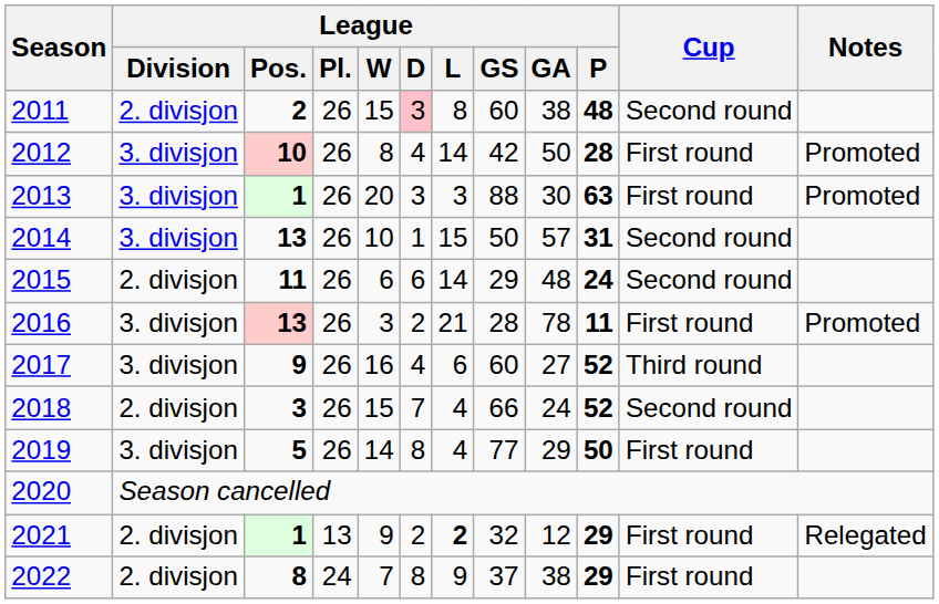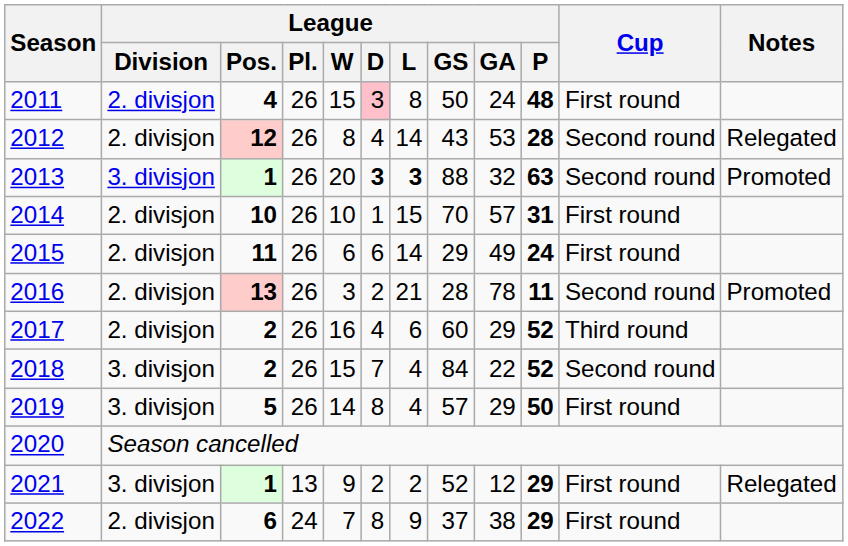 <table class="wikitable">
 <tr>
 <th rowspan="2">Season</th>
 <th scope=col colspan="9">League</th>
 <th rowspan="2"><a href='#'>Cup</a></th>
 <th rowspan="2">Notes</th>
 </tr>
 <tr>
 <th>Division</th>
 <th>Pos.</th>
 <th>Pl.</th>
 <th>W</th>
 <th>D</th>
 <th>L</th>
 <th>GS</th>
 <th>GA</th>
 <th>P</th>
 </tr>
 <tr>
 <td><a href='#'>2011</a></td>
 <td><a href='#'>2. divisjon</a></td>
-<td align=right><strong>2</strong></td>
+<td align=right><strong>4</strong></td>
 <td align=right>26</td>
 <td align=right>15</td>
 <td align=right style="background: pink;">3</td>
 <td align=right>8</td>
-<td align=right>60</td>
-<td align=right>38</td>
+<td align=right>50</td>
+<td align=right>24</td>
 <td align=right><strong>48</strong></td>
-<td>Second round</td>
+<td>First round</td>
 <td></td>
 </tr>
 <tr>
 <td><a href='#'>2012</a></td>
-<td><a href='#'>3. divisjon</a></td>
-<td align=right bgcolor="#FFCCCC"> <strong>10</strong></td>
+<td>2. divisjon</td>
+<td align=right bgcolor="#FFCCCC"> <strong>12</strong></td>
 <td align=right>26</td>
 <td align=right>8</td>
 <td align=right>4</td>
 <td align=right>14</td>
-<td align=right>42</td>
-<td align=right>50</td>
+<td align=right>43</td>
+<td align=right>53</td>
 <td align=right><strong>28</strong></td>
-<td>First round</td>
-<td>Promoted</td>
+<td>Second round</td>
+<td>Relegated</td>
 </tr>
 <tr>
 <td><a href='#'>2013</a></td>
 <td><a href='#'>3. divisjon</a></td>
 <td align=right bgcolor=#DDFFDD> <strong>1</strong></td>
 <td align=right>26</td>
 <td align=right>20</td>
-<td align=right>3</td>
-<td align=right>3</td>
+<td align=right><strong>3</strong></td>
+<td align=right><strong>3</strong></td>
 <td align=right>88</td>
-<td align=right>30</td>
+<td align=right>32</td>
 <td align=right><strong>63</strong></td>
-<td>First round</td>
+<td>Second round</td>
 <td>Promoted</td>
 </tr>
 <tr>
 <td><a href='#'>2014</a></td>
-<td><a href='#'>3. divisjon</a></td>
-<td align=right><strong>13</strong></td>
+<td>2. divisjon</td>
+<td align=right><strong>10</strong></td>
 <td align=right>26</td>
 <td align=right>10</td>
 <td align=right>1</td>
 <td align=right>15</td>
-<td align=right>50</td>
+<td align=right>70</td>
 <td align=right>57</td>
 <td align=right><strong>31</strong></td>
-<td>Second round</td>
+<td>First round</td>
 <td></td>
 </tr>
 <tr>
 <td><a href='#'>2015</a></td>
 <td>2. divisjon</td>
 <td align=right><strong>11</strong></td>
 <td align=right>26</td>
 <td align=right>6</td>
 <td align=right>6</td>
 <td align=right>14</td>
 <td align=right>29</td>
-<td align=right>48</td>
+<td align=right>49</td>
 <td align=right><strong>24</strong></td>
-<td>Second round</td>
+<td>First round</td>
 <td></td>
 </tr>
 <tr>
 <td><a href='#'>2016</a></td>
-<td>3. divisjon</td>
+<td>2. divisjon</td>
 <td align=right bgcolor="#FFCCCC"> <strong>13</strong></td>
 <td align=right>26</td>
 <td align=right>3</td>
 <td align=right>2</td>
 <td align=right>21</td>
 <td align=right>28</td>
 <td align=right>78</td>
 <td align=right><strong>11</strong></td>
-<td>First round</td>
+<td>Second round</td>
 <td>Promoted</td>
 </tr>
 <tr>
 <td><a href='#'>2017</a></td>
-<td>3. divisjon</td>
-<td align=right><strong>9</strong></td>
+<td>2. divisjon</td>
+<td align=right><strong>2</strong></td>
 <td align=right>26</td>
 <td align=right>16</td>
 <td align=right>4</td>
 <td align=right>6</td>
 <td align=right>60</td>
-<td align=right>27</td>
+<td align=right>29</td>
 <td align=right><strong>52</strong></td>
 <td>Third round</td>
 <td></td>
 </tr>
 <tr>
 <td><a href='#'>2018</a></td>
-<td>2. divisjon</td>
-<td align=right><strong>3</strong></td>
+<td>3. divisjon</td>
+<td align=right><strong>2</strong></td>
 <td align=right>26</td>
 <td align=right>15</td>
 <td align=right>7</td>
 <td align=right>4</td>
-<td align=right>66</td>
-<td align=right>24</td>
+<td align=right>84</td>
+<td align=right>22</td>
 <td align=right><strong>52</strong></td>
 <td>Second round</td>
 <td></td>
 </tr>
 <tr>
 <td><a href='#'>2019</a></td>
 <td>3. divisjon</td>
 <td align=right><strong>5</strong></td>
 <td align=right>26</td>
 <td align=right>14</td>
 <td align=right>8</td>
 <td align=right>4</td>
-<td align=right>77</td>
+<td align=right>57</td>
 <td align=right>29</td>
 <td align=right><strong>50</strong></td>
 <td>First round</td>
 <td></td>
 </tr>
 <tr>
 <td><a href='#'>2020</a></td>
 <td colspan="11"><em>Season cancelled</em></td>
 </tr>
 <tr>
 <td><a href='#'>2021</a></td>
-<td>2. divisjon</td>
+<td>3. divisjon</td>
 <td align=right bgcolor=#DDFFDD> <strong>1</strong></td>
 <td align=right>13</td>
 <td align=right>9</td>
 <td align=right>2</td>
-<td align=right><strong>2</strong></td>
-<td align=right>32</td>
+<td align=right>2</td>
+<td align=right>52</td>
 <td align=right>12</td>
 <td align=right><strong>29</strong></td>
 <td>First round</td>
 <td>Relegated</td>
 </tr>
 <tr>
 <td><a href='#'>2022</a></td>
 <td>2. divisjon</td>
-<td align=right><strong>8</strong></td>
+<td align=right><strong>6</strong></td>
 <td align=right>24</td>
 <td align=right>7</td>
 <td align=right>8</td>
 <td align=right>9</td>
 <td align=right>37</td>
 <td align=right>38</td>
 <td align=right><strong>29</strong></td>
 <td>First round</td>
 <td></td>
 </tr>
 </table>
